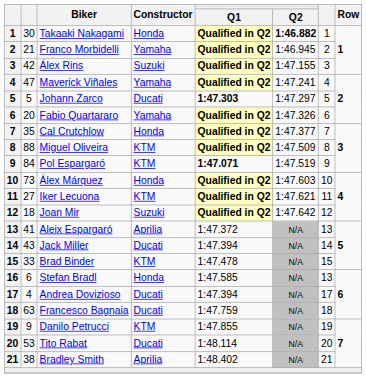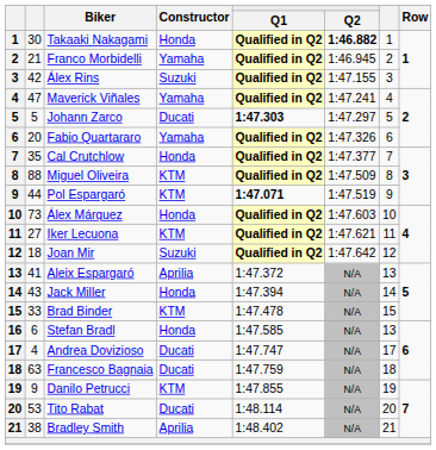 <table class="wikitable sortable" style="font-size: 85%;">
 <tr>
 <th rowspan="2"></th>
 <th rowspan="2"></th>
 <th rowspan="2">Biker</th>
 <th rowspan="2">Constructor</th>
 <th colspan="2" style="background:#eaecf0; text-align:center;"></th>
 <th rowspan="2"></th>
 <th rowspan="2">Row</th>
 </tr>
 <tr>
 <th scope="col">Q1</th>
 <th scope="col">Q2</th>
 </tr>
 <tr>
 <th scope="row">1</th>
 <td align="center">30</td>
 <td> <a href='#'>Takaaki Nakagami</a></td>
 <td><a href='#'>Honda</a></td>
 <td style="background:#ffffbf;"><strong>Qualified in Q2</strong></td>
 <td><strong>1:46.882</strong></td>
 <td align="center">1</td>
 <td rowspan="3"><strong>1</strong></td>
 </tr>
 <tr>
 <th scope="row">2</th>
 <td align="center">21</td>
 <td> <a href='#'>Franco Morbidelli</a></td>
 <td><a href='#'>Yamaha</a></td>
 <td style="background:#ffffbf;"><strong>Qualified in Q2</strong></td>
 <td>1:46.945</td>
 <td align="center">2</td>
 </tr>
 <tr>
 <th scope="row">3</th>
 <td align="center">42</td>
 <td> <a href='#'>Álex Rins</a></td>
 <td><a href='#'>Suzuki</a></td>
 <td style="background:#ffffbf;"><strong>Qualified in Q2</strong></td>
 <td>1:47.155</td>
 <td align="center">3</td>
 </tr>
 <tr>
 <th scope="row">4</th>
 <td align="center">47</td>
 <td> <a href='#'>Maverick Viñales</a></td>
 <td><a href='#'>Yamaha</a></td>
 <td style="background:#ffffbf;"><strong>Qualified in Q2</strong></td>
 <td>1:47.241</td>
 <td align="center">4</td>
 <td rowspan="3"><strong>2</strong></td>
 </tr>
 <tr>
 <th scope="row">5</th>
 <td align="center">5</td>
 <td> <a href='#'>Johann Zarco</a></td>
 <td><a href='#'>Ducati</a></td>
 <td><strong>1:47.303</strong></td>
 <td>1:47.297</td>
 <td align="center">5</td>
 </tr>
 <tr>
 <th scope="row">6</th>
 <td align="center">20</td>
 <td> <a href='#'>Fabio Quartararo</a></td>
 <td><a href='#'>Yamaha</a></td>
 <td style="background:#ffffbf;"><strong>Qualified in Q2</strong></td>
 <td>1:47.326</td>
 <td align="center">6</td>
 </tr>
 <tr>
 <th scope="row">7</th>
 <td align="center">35</td>
 <td> <a href='#'>Cal Crutchlow</a></td>
 <td><a href='#'>Honda</a></td>
 <td style="background:#ffffbf;"><strong>Qualified in Q2</strong></td>
 <td>1:47.377</td>
 <td align="center">7</td>
 <td rowspan="3"><strong>3</strong></td>
 </tr>
 <tr>
 <th scope="row">8</th>
 <td align="center">88</td>
 <td> <a href='#'>Miguel Oliveira</a></td>
 <td><a href='#'>KTM</a></td>
 <td style="background:#ffffbf;"><strong>Qualified in Q2</strong></td>
 <td>1:47.509</td>
 <td align="center">8</td>
 </tr>
 <tr>
 <th scope="row">9</th>
-<td align="center">84</td>
+<td align="center">44</td>
 <td> <a href='#'>Pol Espargaró</a></td>
 <td><a href='#'>KTM</a></td>
 <td><strong>1:47.071</strong></td>
 <td>1:47.519</td>
 <td align="center">9</td>
 </tr>
 <tr>
 <th scope="row">10</th>
 <td align="center">73</td>
 <td> <a href='#'>Álex Márquez</a></td>
 <td><a href='#'>Honda</a></td>
 <td style="background:#ffffbf;"><strong>Qualified in Q2</strong></td>
 <td>1:47.603</td>
 <td align="center">10</td>
 <td rowspan="3"><strong>4</strong></td>
 </tr>
 <tr>
 <th scope="row">11</th>
 <td align="center">27</td>
 <td> <a href='#'>Iker Lecuona</a></td>
 <td><a href='#'>KTM</a></td>
 <td style="background:#ffffbf;"><strong>Qualified in Q2</strong></td>
 <td>1:47.621</td>
 <td align="center">11</td>
 </tr>
 <tr>
 <th scope="row">12</th>
 <td align="center">18</td>
 <td> <a href='#'>Joan Mir</a></td>
 <td><a href='#'>Suzuki</a></td>
 <td style="background:#ffffbf;"><strong>Qualified in Q2</strong></td>
 <td>1:47.642</td>
 <td align="center">12</td>
 </tr>
 <tr>
 <th scope="row">13</th>
 <td align="center">41</td>
 <td> <a href='#'>Aleix Espargaró</a></td>
 <td><a href='#'>Aprilia</a></td>
 <td>1:47.372</td>
 <td style="background: silver" align="center" data-sort-value="13"><small>N/A</small></td>
 <td align="center">13</td>
 <td rowspan="3"><strong>5</strong></td>
 </tr>
 <tr>
 <th scope="row">14</th>
 <td align="center">43</td>
 <td> <a href='#'>Jack Miller</a></td>
-<td><a href='#'>Ducati</a></td>
+<td><a href='#'>Honda</a></td>
 <td>1:47.394</td>
 <td style="background: silver" align="center" data-sort-value="13"><small>N/A</small></td>
 <td align="center">14</td>
 </tr>
 <tr>
 <th scope="row">15</th>
 <td align="center">33</td>
 <td> <a href='#'>Brad Binder</a></td>
 <td><a href='#'>KTM</a></td>
 <td>1:47.478</td>
 <td style="background: silver" align="center" data-sort-value="13"><small>N/A</small></td>
 <td align="center">15</td>
 </tr>
 <tr>
 <th scope="row">16</th>
 <td align="center">6</td>
 <td> <a href='#'>Stefan Bradl</a></td>
 <td><a href='#'>Honda</a></td>
 <td>1:47.585</td>
 <td style="background: silver" align="center" data-sort-value="13"><small>N/A</small></td>
 <td align="center">13</td>
 <td rowspan="3"><strong>6</strong></td>
 </tr>
 <tr>
 <th scope="row">17</th>
 <td align="center">4</td>
 <td> <a href='#'>Andrea Dovizioso</a></td>
 <td><a href='#'>Ducati</a></td>
-<td>1:47.394</td>
+<td>1:47.747</td>
 <td style="background: silver" align="center" data-sort-value="13"><small>N/A</small></td>
 <td align="center">17</td>
 </tr>
 <tr>
 <th scope="row">18</th>
 <td align="center">63</td>
 <td> <a href='#'>Francesco Bagnaia</a></td>
 <td><a href='#'>Ducati</a></td>
 <td>1:47.759</td>
 <td style="background: silver" align="center" data-sort-value="13"><small>N/A</small></td>
 <td align="center">18</td>
 </tr>
 <tr>
 <th scope="row">19</th>
 <td align="center">9</td>
 <td> <a href='#'>Danilo Petrucci</a></td>
 <td><a href='#'>KTM</a></td>
 <td>1:47.855</td>
 <td style="background: silver" align="center" data-sort-value="13"><small>N/A</small></td>
 <td align="center">19</td>
 <td rowspan="3"><strong>7</strong></td>
 </tr>
 <tr>
 <th scope="row">20</th>
 <td align="center">53</td>
 <td> <a href='#'>Tito Rabat</a></td>
 <td><a href='#'>Ducati</a></td>
 <td>1:48.114</td>
 <td style="background: silver" align="center" data-sort-value="13"><small>N/A</small></td>
 <td align="center">20</td>
 </tr>
 <tr>
 <th scope="row">21</th>
 <td align="center">38</td>
 <td> <a href='#'>Bradley Smith</a></td>
 <td><a href='#'>Aprilia</a></td>
 <td>1:48.402</td>
 <td style="background: silver" align="center" data-sort-value="13"><small>N/A</small></td>
 <td align="center">21</td>
 </tr>
 <tr>
 <th colspan=9></th>
 </tr>
 <tr>
 </tr>
 </table>
